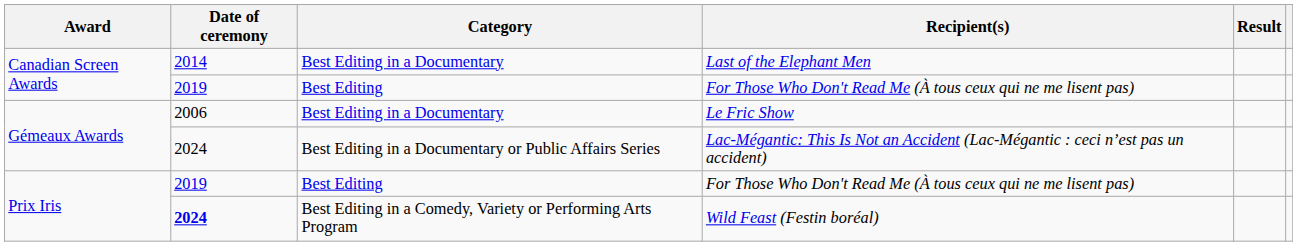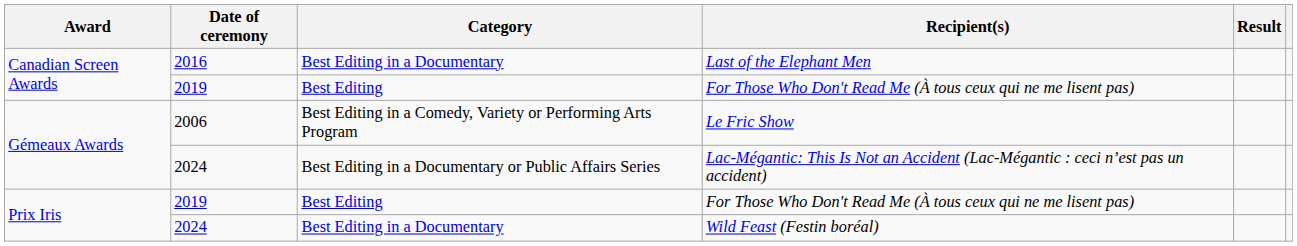 <table class="wikitable sortable plainrowheaders" style="width: 100%;">
 <tr>
 <th scope="col">Award</th>
 <th scope="col">Date of ceremony</th>
 <th scope="col">Category</th>
 <th scope="col">Recipient(s)</th>
 <th scope="col">Result</th>
 <th scope="col" class="unsortable"></th>
 </tr>
 <tr>
 <td rowspan=2><a href='#'>Canadian Screen Awards</a></td>
-<td><a href='#'>2014</a></td>
+<td><a href='#'>2016</a></td>
 <td><a href='#'>Best Editing in a Documentary</a></td>
 <td><em><a href='#'>Last of the Elephant Men</a></em></td>
 <td></td>
 <td></td>
 </tr>
 <tr>
 <td><a href='#'>2019</a></td>
 <td><a href='#'>Best Editing</a></td>
 <td><em><a href='#'>For Those Who Don't Read Me</a> (À tous ceux qui ne me lisent pas)</em></td>
 <td></td>
 <td></td>
 </tr>
 <tr>
 <td rowspan=2><a href='#'>Gémeaux Awards</a></td>
 <td>2006</td>
-<td><a href='#'>Best Editing in a Documentary</a></td>
+<td>Best Editing in a Comedy, Variety or Performing Arts Program</td>
 <td><em><a href='#'>Le Fric Show</a></em></td>
 <td></td>
 <td></td>
 </tr>
 <tr>
 <td>2024</td>
 <td>Best Editing in a Documentary or Public Affairs Series</td>
 <td><em><a href='#'>Lac-Mégantic: This Is Not an Accident</a> (Lac-Mégantic : ceci n’est pas un accident)</em></td>
 <td></td>
 <td></td>
 </tr>
 <tr>
 <td rowspan=2><a href='#'>Prix Iris</a></td>
 <td><a href='#'>2019</a></td>
 <td><a href='#'>Best Editing</a></td>
 <td><em>For Those Who Don't Read Me (À tous ceux qui ne me lisent pas)</em></td>
 <td></td>
 <td></td>
 </tr>
 <tr>
-<td><strong><a href='#'>2024</a></strong></td>
-<td>Best Editing in a Comedy, Variety or Performing Arts Program</td>
+<td><a href='#'>2024</a></td>
+<td><a href='#'>Best Editing in a Documentary</a></td>
 <td><em><a href='#'>Wild Feast</a> (Festin boréal)</em></td>
 <td></td>
 <td></td>
 </tr>
 </table>
